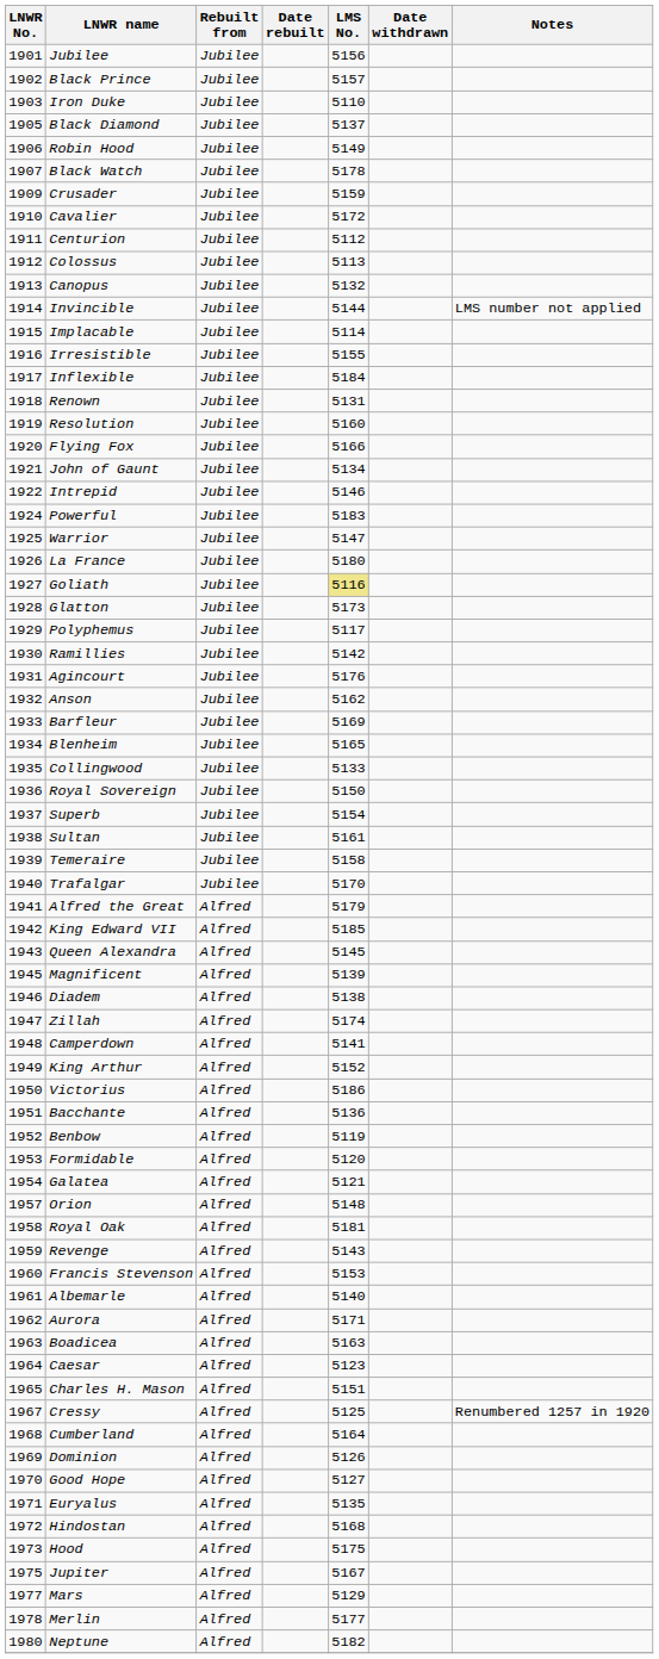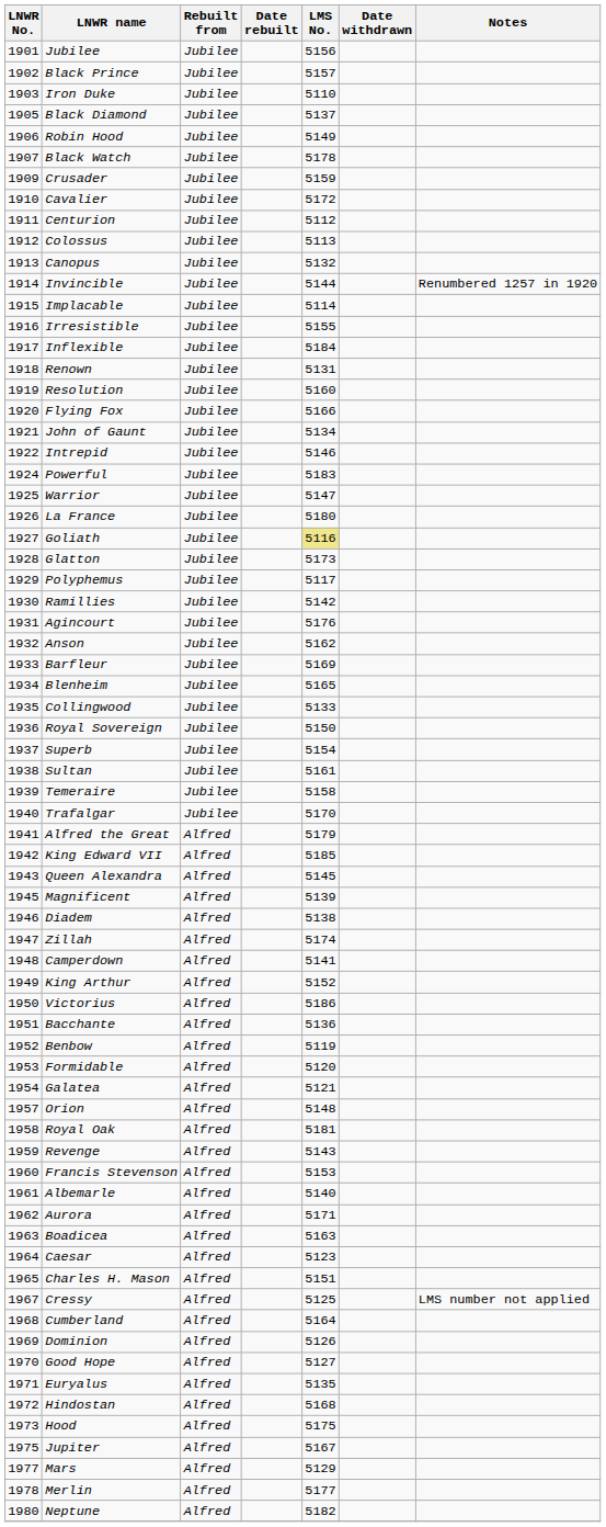 <table class="wikitable sortable collapsible collapsed">
 <tr>
 <th>LNWR<br>No.</th>
 <th>LNWR name</th>
 <th>Rebuilt<br>from</th>
 <th>Date<br>rebuilt</th>
 <th>LMS<br>No.</th>
 <th>Date<br>withdrawn</th>
 <th>Notes</th>
 </tr>
 <tr>
 <td>1901</td>
 <td><em>Jubilee</em></td>
 <td><em>Jubilee</em></td>
 <td></td>
 <td>5156</td>
 <td></td>
 <td></td>
 </tr>
 <tr>
 <td>1902</td>
 <td><em>Black Prince</em></td>
 <td><em>Jubilee</em></td>
 <td></td>
 <td>5157</td>
 <td></td>
 <td></td>
 </tr>
 <tr>
 <td>1903</td>
 <td><em>Iron Duke</em></td>
 <td><em>Jubilee</em></td>
 <td></td>
 <td>5110</td>
 <td></td>
 <td></td>
 </tr>
 <tr>
 <td>1905</td>
 <td><em>Black Diamond</em></td>
 <td><em>Jubilee</em></td>
 <td></td>
 <td>5137</td>
 <td></td>
 <td></td>
 </tr>
 <tr>
 <td>1906</td>
 <td><em>Robin Hood</em></td>
 <td><em>Jubilee</em></td>
 <td></td>
 <td>5149</td>
 <td></td>
 <td></td>
 </tr>
 <tr>
 <td>1907</td>
 <td><em>Black Watch</em></td>
 <td><em>Jubilee</em></td>
 <td></td>
 <td>5178</td>
 <td></td>
 <td></td>
 </tr>
 <tr>
 <td>1909</td>
 <td><em>Crusader</em></td>
 <td><em>Jubilee</em></td>
 <td></td>
 <td>5159</td>
 <td></td>
 <td></td>
 </tr>
 <tr>
 <td>1910</td>
 <td><em>Cavalier</em></td>
 <td><em>Jubilee</em></td>
 <td></td>
 <td>5172</td>
 <td></td>
 <td></td>
 </tr>
 <tr>
 <td>1911</td>
 <td><em>Centurion</em></td>
 <td><em>Jubilee</em></td>
 <td></td>
 <td>5112</td>
 <td></td>
 <td></td>
 </tr>
 <tr>
 <td>1912</td>
 <td><em>Colossus</em></td>
 <td><em>Jubilee</em></td>
 <td></td>
 <td>5113</td>
 <td></td>
 <td></td>
 </tr>
 <tr>
 <td>1913</td>
 <td><em>Canopus</em></td>
 <td><em>Jubilee</em></td>
 <td></td>
 <td>5132</td>
 <td></td>
 <td></td>
 </tr>
 <tr>
 <td>1914</td>
 <td><em>Invincible</em></td>
 <td><em>Jubilee</em></td>
 <td></td>
 <td>5144</td>
 <td></td>
-<td>LMS number not applied</td>
+<td>Renumbered 1257 in 1920</td>
 </tr>
 <tr>
 <td>1915</td>
 <td><em>Implacable</em></td>
 <td><em>Jubilee</em></td>
 <td></td>
 <td>5114</td>
 <td></td>
 <td></td>
 </tr>
 <tr>
 <td>1916</td>
 <td><em>Irresistible</em></td>
 <td><em>Jubilee</em></td>
 <td></td>
 <td>5155</td>
 <td></td>
 <td></td>
 </tr>
 <tr>
 <td>1917</td>
 <td><em>Inflexible</em></td>
 <td><em>Jubilee</em></td>
 <td></td>
 <td>5184</td>
 <td></td>
 <td></td>
 </tr>
 <tr>
 <td>1918</td>
 <td><em>Renown</em></td>
 <td><em>Jubilee</em></td>
 <td></td>
 <td>5131</td>
 <td></td>
 <td></td>
 </tr>
 <tr>
 <td>1919</td>
 <td><em>Resolution</em></td>
 <td><em>Jubilee</em></td>
 <td></td>
 <td>5160</td>
 <td></td>
 <td></td>
 </tr>
 <tr>
 <td>1920</td>
 <td><em>Flying Fox</em></td>
 <td><em>Jubilee</em></td>
 <td></td>
 <td>5166</td>
 <td></td>
 <td></td>
 </tr>
 <tr>
 <td>1921</td>
 <td><em>John of Gaunt</em></td>
 <td><em>Jubilee</em></td>
 <td></td>
 <td>5134</td>
 <td></td>
 <td></td>
 </tr>
 <tr>
 <td>1922</td>
 <td><em>Intrepid</em></td>
 <td><em>Jubilee</em></td>
 <td></td>
 <td>5146</td>
 <td></td>
 <td></td>
 </tr>
 <tr>
 <td>1924</td>
 <td><em>Powerful</em></td>
 <td><em>Jubilee</em></td>
 <td></td>
 <td>5183</td>
 <td></td>
 <td></td>
 </tr>
 <tr>
 <td>1925</td>
 <td><em>Warrior</em></td>
 <td><em>Jubilee</em></td>
 <td></td>
 <td>5147</td>
 <td></td>
 <td></td>
 </tr>
 <tr>
 <td>1926</td>
 <td><em>La France</em></td>
 <td><em>Jubilee</em></td>
 <td></td>
 <td>5180</td>
 <td></td>
 <td></td>
 </tr>
 <tr>
 <td>1927</td>
 <td><em>Goliath</em></td>
 <td><em>Jubilee</em></td>
 <td></td>
 <td style="background: khaki;">5116</td>
 <td></td>
 <td></td>
 </tr>
 <tr>
 <td>1928</td>
 <td><em>Glatton</em></td>
 <td><em>Jubilee</em></td>
 <td></td>
 <td>5173</td>
 <td></td>
 <td></td>
 </tr>
 <tr>
 <td>1929</td>
 <td><em>Polyphemus</em></td>
 <td><em>Jubilee</em></td>
 <td></td>
 <td>5117</td>
 <td></td>
 <td></td>
 </tr>
 <tr>
 <td>1930</td>
 <td><em>Ramillies</em></td>
 <td><em>Jubilee</em></td>
 <td></td>
 <td>5142</td>
 <td></td>
 <td></td>
 </tr>
 <tr>
 <td>1931</td>
 <td><em>Agincourt</em></td>
 <td><em>Jubilee</em></td>
 <td></td>
 <td>5176</td>
 <td></td>
 <td></td>
 </tr>
 <tr>
 <td>1932</td>
 <td><em>Anson</em></td>
 <td><em>Jubilee</em></td>
 <td></td>
 <td>5162</td>
 <td></td>
 <td></td>
 </tr>
 <tr>
 <td>1933</td>
 <td><em>Barfleur</em></td>
 <td><em>Jubilee</em></td>
 <td></td>
 <td>5169</td>
 <td></td>
 <td></td>
 </tr>
 <tr>
 <td>1934</td>
 <td><em>Blenheim</em></td>
 <td><em>Jubilee</em></td>
 <td></td>
 <td>5165</td>
 <td></td>
 <td></td>
 </tr>
 <tr>
 <td>1935</td>
 <td><em>Collingwood</em></td>
 <td><em>Jubilee</em></td>
 <td></td>
 <td>5133</td>
 <td></td>
 <td></td>
 </tr>
 <tr>
 <td>1936</td>
 <td><em>Royal Sovereign</em></td>
 <td><em>Jubilee</em></td>
 <td></td>
 <td>5150</td>
 <td></td>
 <td></td>
 </tr>
 <tr>
 <td>1937</td>
 <td><em>Superb</em></td>
 <td><em>Jubilee</em></td>
 <td></td>
 <td>5154</td>
 <td></td>
 <td></td>
 </tr>
 <tr>
 <td>1938</td>
 <td><em>Sultan</em></td>
 <td><em>Jubilee</em></td>
 <td></td>
 <td>5161</td>
 <td></td>
 <td></td>
 </tr>
 <tr>
 <td>1939</td>
 <td><em>Temeraire</em></td>
 <td><em>Jubilee</em></td>
 <td></td>
 <td>5158</td>
 <td></td>
 <td></td>
 </tr>
 <tr>
 <td>1940</td>
 <td><em>Trafalgar</em></td>
 <td><em>Jubilee</em></td>
 <td></td>
 <td>5170</td>
 <td></td>
 <td></td>
 </tr>
 <tr>
 <td>1941</td>
 <td><em>Alfred the Great</em></td>
 <td><em>Alfred</em></td>
 <td></td>
 <td>5179</td>
 <td></td>
 <td></td>
 </tr>
 <tr>
 <td>1942</td>
 <td><em>King Edward VII</em></td>
 <td><em>Alfred</em></td>
 <td></td>
 <td>5185</td>
 <td></td>
 <td></td>
 </tr>
 <tr>
 <td>1943</td>
 <td><em>Queen Alexandra</em></td>
 <td><em>Alfred</em></td>
 <td></td>
 <td>5145</td>
 <td></td>
 <td></td>
 </tr>
 <tr>
 <td>1945</td>
 <td><em>Magnificent</em></td>
 <td><em>Alfred</em></td>
 <td></td>
 <td>5139</td>
 <td></td>
 <td></td>
 </tr>
 <tr>
 <td>1946</td>
 <td><em>Diadem</em></td>
 <td><em>Alfred</em></td>
 <td></td>
 <td>5138</td>
 <td></td>
 <td></td>
 </tr>
 <tr>
 <td>1947</td>
 <td><em>Zillah</em></td>
 <td><em>Alfred</em></td>
 <td></td>
 <td>5174</td>
 <td></td>
 <td></td>
 </tr>
 <tr>
 <td>1948</td>
 <td><em>Camperdown</em></td>
 <td><em>Alfred</em></td>
 <td></td>
 <td>5141</td>
 <td></td>
 <td></td>
 </tr>
 <tr>
 <td>1949</td>
 <td><em>King Arthur</em></td>
 <td><em>Alfred</em></td>
 <td></td>
 <td>5152</td>
 <td></td>
 <td></td>
 </tr>
 <tr>
 <td>1950</td>
 <td><em>Victorius</em></td>
 <td><em>Alfred</em></td>
 <td></td>
 <td>5186</td>
 <td></td>
 <td></td>
 </tr>
 <tr>
 <td>1951</td>
 <td><em>Bacchante</em></td>
 <td><em>Alfred</em></td>
 <td></td>
 <td>5136</td>
 <td></td>
 <td></td>
 </tr>
 <tr>
 <td>1952</td>
 <td><em>Benbow</em></td>
 <td><em>Alfred</em></td>
 <td></td>
 <td>5119</td>
 <td></td>
 <td></td>
 </tr>
 <tr>
 <td>1953</td>
 <td><em>Formidable</em></td>
 <td><em>Alfred</em></td>
 <td></td>
 <td>5120</td>
 <td></td>
 <td></td>
 </tr>
 <tr>
 <td>1954</td>
 <td><em>Galatea</em></td>
 <td><em>Alfred</em></td>
 <td></td>
 <td>5121</td>
 <td></td>
 <td></td>
 </tr>
 <tr>
 <td>1957</td>
 <td><em>Orion</em></td>
 <td><em>Alfred</em></td>
 <td></td>
 <td>5148</td>
 <td></td>
 <td></td>
 </tr>
 <tr>
 <td>1958</td>
 <td><em>Royal Oak</em></td>
 <td><em>Alfred</em></td>
 <td></td>
 <td>5181</td>
 <td></td>
 <td></td>
 </tr>
 <tr>
 <td>1959</td>
 <td><em>Revenge</em></td>
 <td><em>Alfred</em></td>
 <td></td>
 <td>5143</td>
 <td></td>
 <td></td>
 </tr>
 <tr>
 <td>1960</td>
 <td><em>Francis Stevenson</em></td>
 <td><em>Alfred</em></td>
 <td></td>
 <td>5153</td>
 <td></td>
 <td></td>
 </tr>
 <tr>
 <td>1961</td>
 <td><em>Albemarle</em></td>
 <td><em>Alfred</em></td>
 <td></td>
 <td>5140</td>
 <td></td>
 <td></td>
 </tr>
 <tr>
 <td>1962</td>
 <td><em>Aurora</em></td>
 <td><em>Alfred</em></td>
 <td></td>
 <td>5171</td>
 <td></td>
 <td></td>
 </tr>
 <tr>
 <td>1963</td>
 <td><em>Boadicea</em></td>
 <td><em>Alfred</em></td>
 <td></td>
 <td>5163</td>
 <td></td>
 <td></td>
 </tr>
 <tr>
 <td>1964</td>
 <td><em>Caesar</em></td>
 <td><em>Alfred</em></td>
 <td></td>
 <td>5123</td>
 <td></td>
 <td></td>
 </tr>
 <tr>
 <td>1965</td>
 <td><em>Charles H. Mason</em></td>
 <td><em>Alfred</em></td>
 <td></td>
 <td>5151</td>
 <td></td>
 <td></td>
 </tr>
 <tr>
 <td>1967</td>
 <td><em>Cressy</em></td>
 <td><em>Alfred</em></td>
 <td></td>
 <td>5125</td>
 <td></td>
-<td>Renumbered 1257 in 1920</td>
+<td>LMS number not applied</td>
 </tr>
 <tr>
 <td>1968</td>
 <td><em>Cumberland</em></td>
 <td><em>Alfred</em></td>
 <td></td>
 <td>5164</td>
 <td></td>
 <td></td>
 </tr>
 <tr>
 <td>1969</td>
 <td><em>Dominion</em></td>
 <td><em>Alfred</em></td>
 <td></td>
 <td>5126</td>
 <td></td>
 <td></td>
 </tr>
 <tr>
 <td>1970</td>
 <td><em>Good Hope</em></td>
 <td><em>Alfred</em></td>
 <td></td>
 <td>5127</td>
 <td></td>
 <td></td>
 </tr>
 <tr>
 <td>1971</td>
 <td><em>Euryalus</em></td>
 <td><em>Alfred</em></td>
 <td></td>
 <td>5135</td>
 <td></td>
 <td></td>
 </tr>
 <tr>
 <td>1972</td>
 <td><em>Hindostan</em></td>
 <td><em>Alfred</em></td>
 <td></td>
 <td>5168</td>
 <td></td>
 <td></td>
 </tr>
 <tr>
 <td>1973</td>
 <td><em>Hood</em></td>
 <td><em>Alfred</em></td>
 <td></td>
 <td>5175</td>
 <td></td>
 <td></td>
 </tr>
 <tr>
 <td>1975</td>
 <td><em>Jupiter</em></td>
 <td><em>Alfred</em></td>
 <td></td>
 <td>5167</td>
 <td></td>
 <td></td>
 </tr>
 <tr>
 <td>1977</td>
 <td><em>Mars</em></td>
 <td><em>Alfred</em></td>
 <td></td>
 <td>5129</td>
 <td></td>
 <td></td>
 </tr>
 <tr>
 <td>1978</td>
 <td><em>Merlin</em></td>
 <td><em>Alfred</em></td>
 <td></td>
 <td>5177</td>
 <td></td>
 <td></td>
 </tr>
 <tr>
 <td>1980</td>
 <td><em>Neptune</em></td>
 <td><em>Alfred</em></td>
 <td></td>
 <td>5182</td>
 <td></td>
 <td></td>
 </tr>
 <tr>
 </tr>
 </table>
